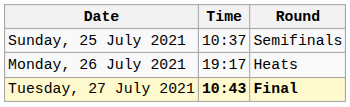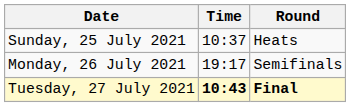 <table class="wikitable">
 <tr>
 <th>Date</th>
 <th>Time</th>
 <th>Round</th>
 </tr>
 <tr>
 <td>Sunday, 25 July 2021</td>
 <td>10:37</td>
-<td>Semifinals</td>
+<td>Heats</td>
 </tr>
 <tr>
 <td>Monday, 26 July 2021</td>
 <td>19:17</td>
-<td>Heats</td>
+<td>Semifinals</td>
 </tr>
 <tr bgcolor=lemonchiffon>
 <td>Tuesday, 27 July 2021</td>
 <td><strong>10:43</strong></td>
 <td><strong>Final</strong></td>
 </tr>
 </table>
